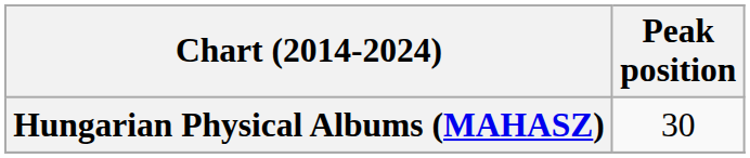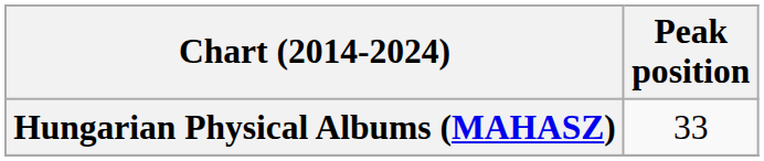 <table class="wikitable sortable plainrowheaders"  style="text-align:center">
 <tr>
 <th>Chart (2014-2024)</th>
 <th>Peak<br>position</th>
 </tr>
 <tr>
 <th scope="row">Hungarian Physical Albums (<a href='#'>MAHASZ</a>)</th>
-<td>30</td>
+<td>33</td>
 </tr>
 <tr>
 </tr>
 <tr>
 </tr>
 <tr>
 </tr>
 <tr>
 </tr>
 <tr>
 </tr>
 <tr>
 </tr>
 <tr>
 </tr>
 </table>
